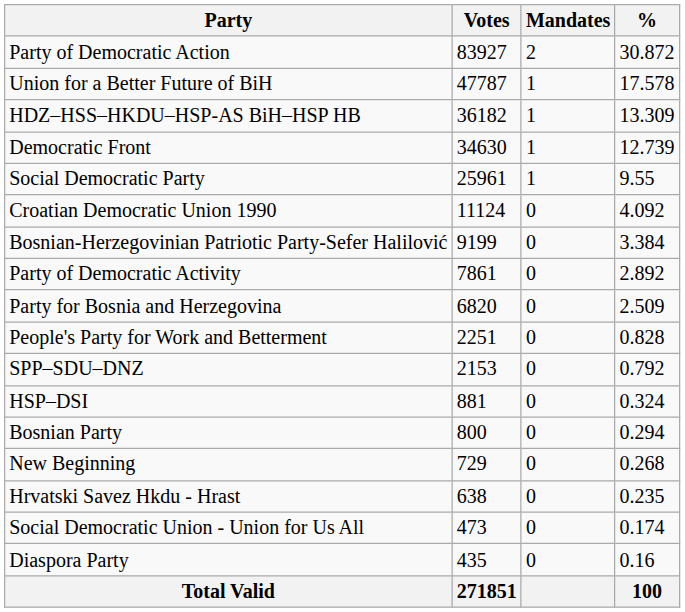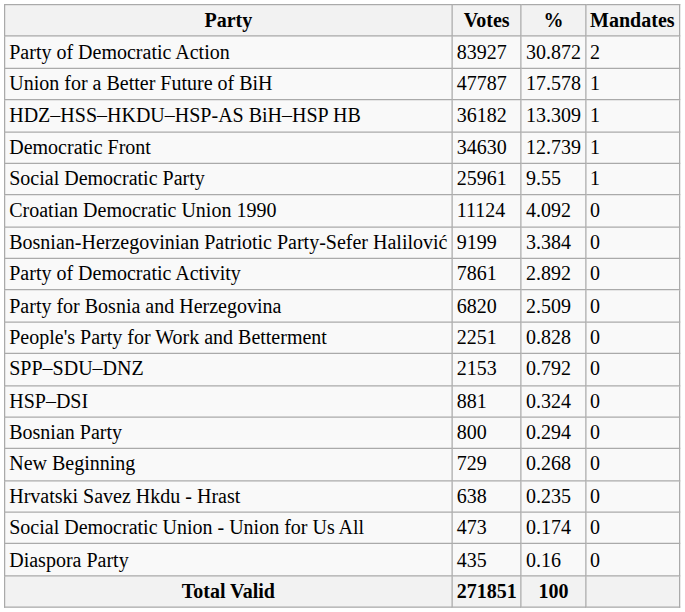 <table class="wikitable" style ="text-align: left">
 <tr>
 <th>Party</th>
 <th>Votes</th>
+<th>%</th>
 <th>Mandates</th>
-<th>%</th>
 </tr>
 <tr>
 <td>Party of Democratic Action</td>
 <td>83927</td>
+<td>30.872</td>
 <td>2</td>
-<td>30.872</td>
 </tr>
 <tr>
 <td>Union for a Better Future of BiH</td>
 <td>47787</td>
+<td>17.578</td>
 <td>1</td>
-<td>17.578</td>
 </tr>
 <tr>
 <td>HDZ–HSS–HKDU–HSP-AS BiH–HSP HB</td>
 <td>36182</td>
+<td>13.309</td>
 <td>1</td>
-<td>13.309</td>
 </tr>
 <tr>
 <td>Democratic Front</td>
 <td>34630</td>
+<td>12.739</td>
 <td>1</td>
-<td>12.739</td>
 </tr>
 <tr>
 <td>Social Democratic Party</td>
 <td>25961</td>
+<td>9.55</td>
 <td>1</td>
-<td>9.55</td>
 </tr>
 <tr>
 <td>Croatian Democratic Union 1990</td>
 <td>11124</td>
+<td>4.092</td>
 <td>0</td>
-<td>4.092</td>
 </tr>
 <tr>
 <td>Bosnian-Herzegovinian Patriotic Party-Sefer Halilović</td>
 <td>9199</td>
+<td>3.384</td>
 <td>0</td>
-<td>3.384</td>
 </tr>
 <tr>
 <td>Party of Democratic Activity</td>
 <td>7861</td>
+<td>2.892</td>
 <td>0</td>
-<td>2.892</td>
 </tr>
 <tr>
 <td>Party for Bosnia and Herzegovina</td>
 <td>6820</td>
+<td>2.509</td>
 <td>0</td>
-<td>2.509</td>
 </tr>
 <tr>
 <td>People's Party for Work and Betterment</td>
 <td>2251</td>
+<td>0.828</td>
 <td>0</td>
-<td>0.828</td>
 </tr>
 <tr>
 <td>SPP–SDU–DNZ</td>
 <td>2153</td>
+<td>0.792</td>
 <td>0</td>
-<td>0.792</td>
 </tr>
 <tr>
 <td>HSP–DSI</td>
 <td>881</td>
+<td>0.324</td>
 <td>0</td>
-<td>0.324</td>
 </tr>
 <tr>
 <td>Bosnian Party</td>
 <td>800</td>
+<td>0.294</td>
 <td>0</td>
-<td>0.294</td>
 </tr>
 <tr>
 <td>New Beginning</td>
 <td>729</td>
+<td>0.268</td>
 <td>0</td>
-<td>0.268</td>
 </tr>
 <tr>
 <td>Hrvatski Savez Hkdu - Hrast</td>
 <td>638</td>
+<td>0.235</td>
 <td>0</td>
-<td>0.235</td>
 </tr>
 <tr>
 <td>Social Democratic Union - Union for Us All</td>
 <td>473</td>
+<td>0.174</td>
 <td>0</td>
-<td>0.174</td>
 </tr>
 <tr>
 <td>Diaspora Party</td>
 <td>435</td>
+<td>0.16</td>
 <td>0</td>
-<td>0.16</td>
 </tr>
 <tr>
 <th>Total Valid</th>
 <th>271851</th>
+<th>100</th>
 <th></th>
-<th>100</th>
 </tr>
 </table>
